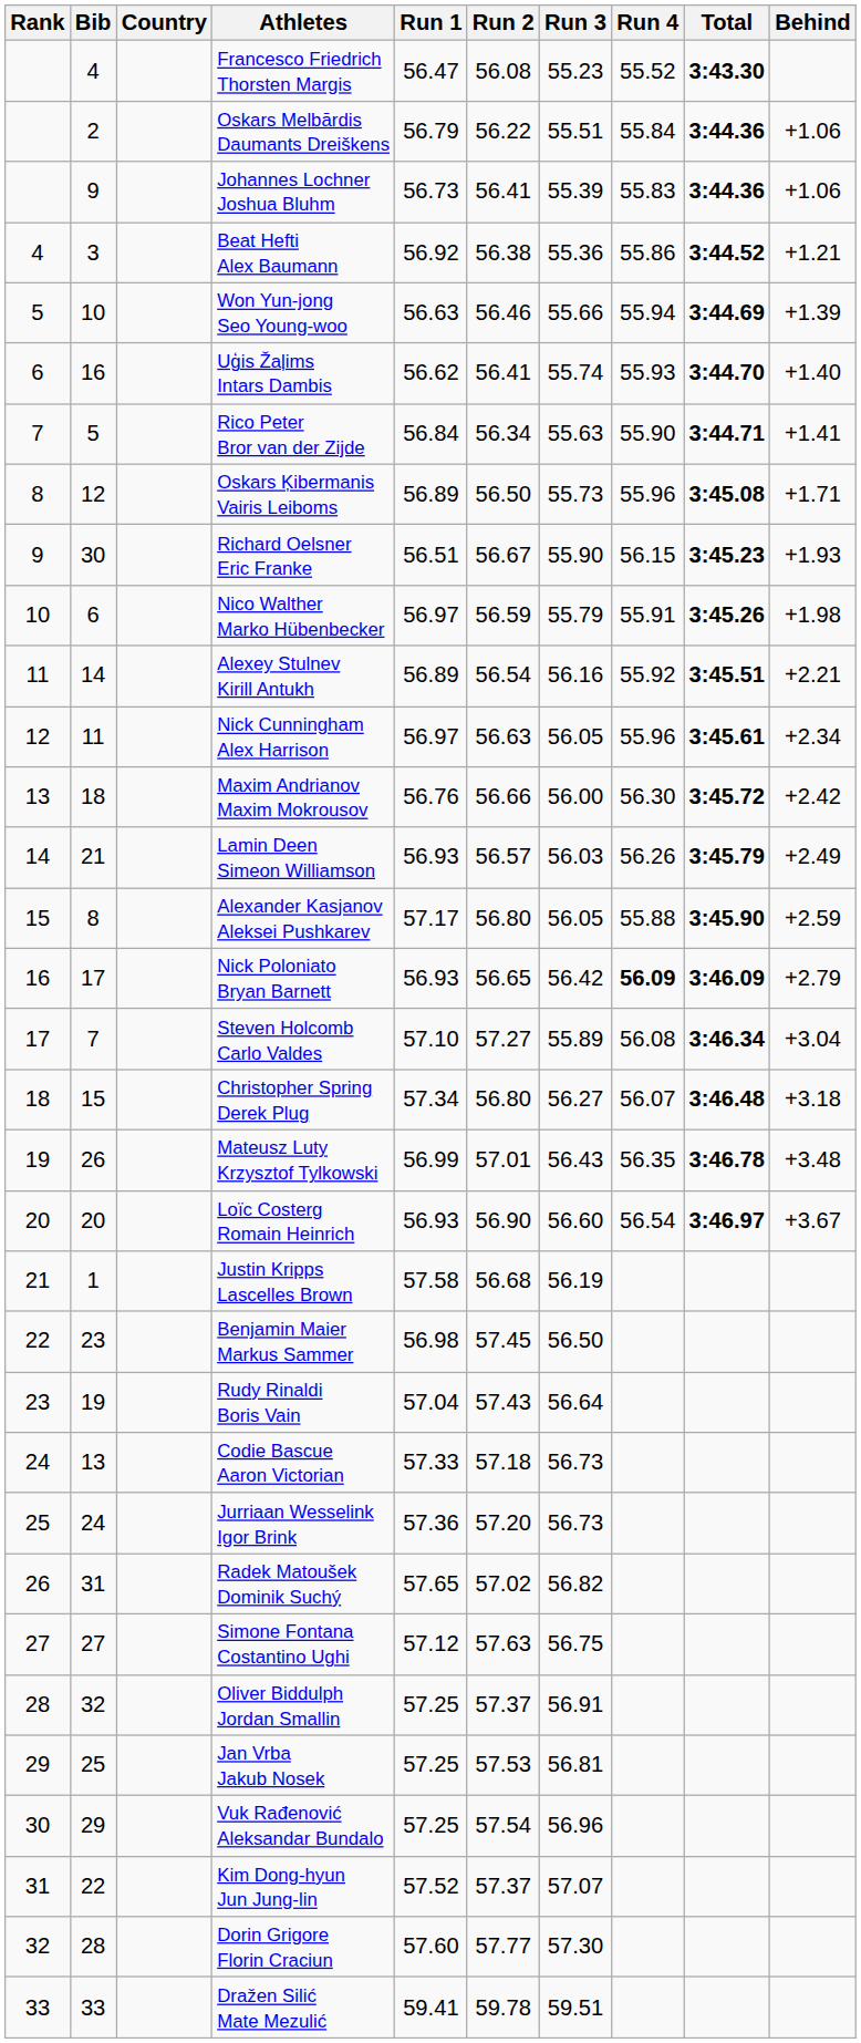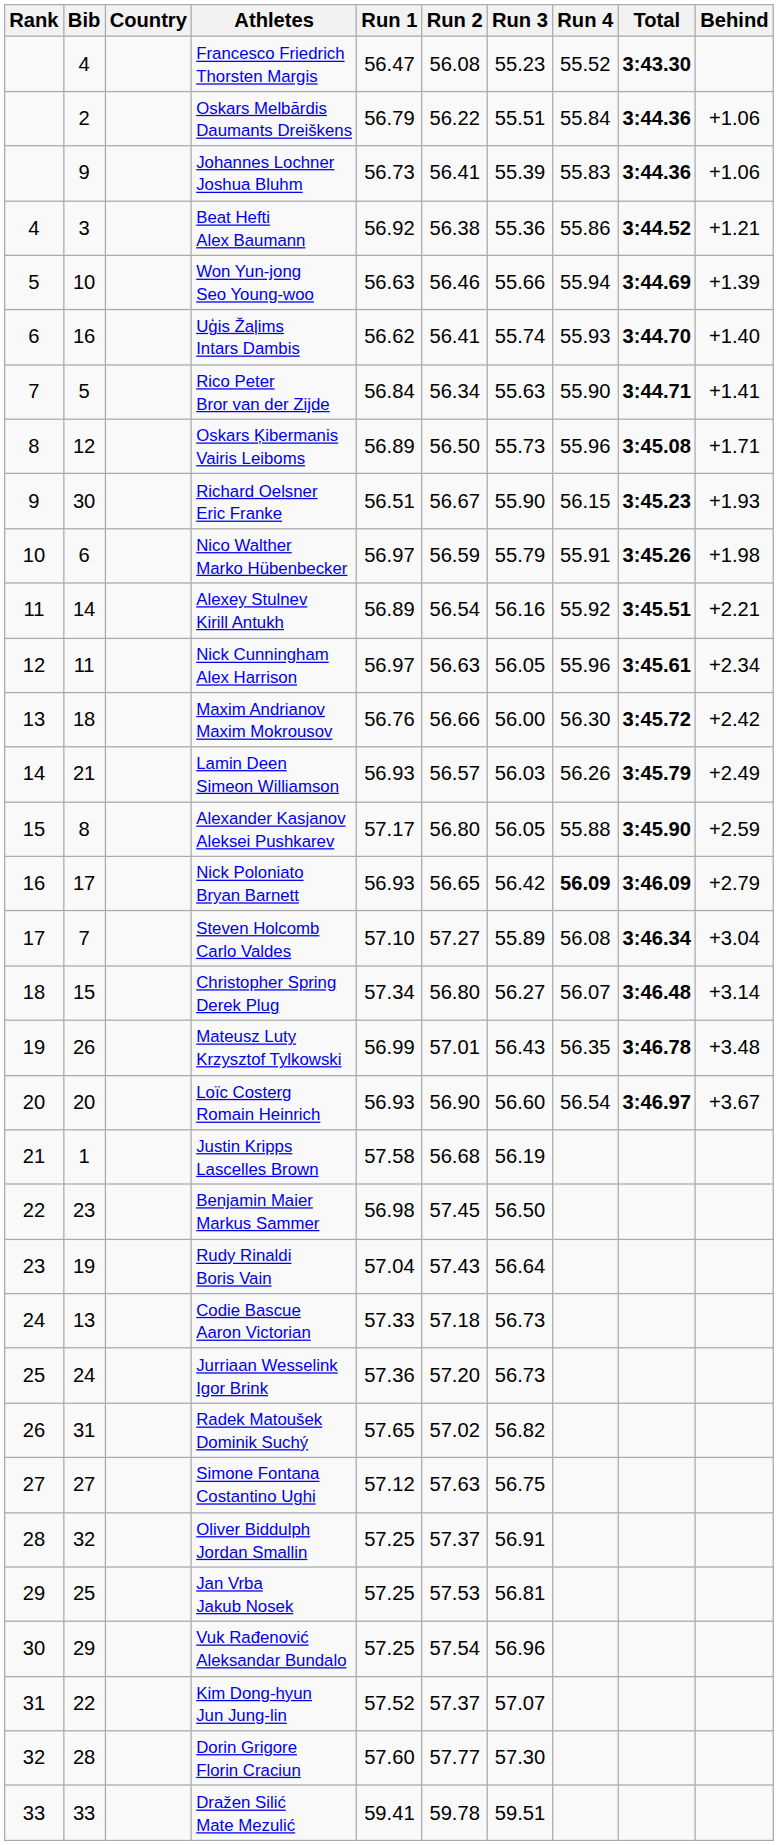 <table class="wikitable sortable" style="text-align:center">
 <tr>
 <th>Rank</th>
 <th>Bib</th>
 <th>Country</th>
 <th>Athletes</th>
 <th>Run 1</th>
 <th>Run 2</th>
 <th>Run 3</th>
 <th>Run 4</th>
 <th>Total</th>
 <th>Behind</th>
 </tr>
 <tr>
 <td></td>
 <td>4</td>
 <td align=left></td>
 <td align=left><small><a href='#'>Francesco Friedrich</a><br><a href='#'>Thorsten Margis</a></small></td>
 <td>56.47</td>
 <td>56.08</td>
 <td>55.23</td>
 <td>55.52</td>
 <td><strong>3:43.30</strong></td>
 <td></td>
 </tr>
 <tr>
 <td></td>
 <td>2</td>
 <td align=left></td>
 <td align=left><small><a href='#'>Oskars Melbārdis</a><br><a href='#'>Daumants Dreiškens</a></small></td>
 <td>56.79</td>
 <td>56.22</td>
 <td>55.51</td>
 <td>55.84</td>
 <td><strong>3:44.36</strong></td>
 <td>+1.06</td>
 </tr>
 <tr>
 <td></td>
 <td>9</td>
 <td align=left></td>
 <td align=left><small><a href='#'>Johannes Lochner</a><br><a href='#'>Joshua Bluhm</a></small></td>
 <td>56.73</td>
 <td>56.41</td>
 <td>55.39</td>
 <td>55.83</td>
 <td><strong>3:44.36</strong></td>
 <td>+1.06</td>
 </tr>
 <tr>
 <td>4</td>
 <td>3</td>
 <td align=left></td>
 <td align=left><small><a href='#'>Beat Hefti</a><br><a href='#'>Alex Baumann</a></small></td>
 <td>56.92</td>
 <td>56.38</td>
 <td>55.36</td>
 <td>55.86</td>
 <td><strong>3:44.52</strong></td>
 <td>+1.21</td>
 </tr>
 <tr>
 <td>5</td>
 <td>10</td>
 <td align=left></td>
 <td align=left><small><a href='#'>Won Yun-jong</a><br><a href='#'>Seo Young-woo</a></small></td>
 <td>56.63</td>
 <td>56.46</td>
 <td>55.66</td>
 <td>55.94</td>
 <td><strong>3:44.69</strong></td>
 <td>+1.39</td>
 </tr>
 <tr>
 <td>6</td>
 <td>16</td>
 <td align=left></td>
 <td align=left><small><a href='#'>Uģis Žaļims</a><br><a href='#'>Intars Dambis</a></small></td>
 <td>56.62</td>
 <td>56.41</td>
 <td>55.74</td>
 <td>55.93</td>
 <td><strong>3:44.70</strong></td>
 <td>+1.40</td>
 </tr>
 <tr>
 <td>7</td>
 <td>5</td>
 <td align=left></td>
 <td align=left><small><a href='#'>Rico Peter</a><br><a href='#'>Bror van der Zijde</a></small></td>
 <td>56.84</td>
 <td>56.34</td>
 <td>55.63</td>
 <td>55.90</td>
 <td><strong>3:44.71</strong></td>
 <td>+1.41</td>
 </tr>
 <tr>
 <td>8</td>
 <td>12</td>
 <td align=left></td>
 <td align=left><small><a href='#'>Oskars Ķibermanis</a><br><a href='#'>Vairis Leiboms</a></small></td>
 <td>56.89</td>
 <td>56.50</td>
 <td>55.73</td>
 <td>55.96</td>
 <td><strong>3:45.08</strong></td>
 <td>+1.71</td>
 </tr>
 <tr>
 <td>9</td>
 <td>30</td>
 <td align=left></td>
 <td align=left><small><a href='#'>Richard Oelsner</a><br><a href='#'>Eric Franke</a></small></td>
 <td>56.51</td>
 <td>56.67</td>
 <td>55.90</td>
 <td>56.15</td>
 <td><strong>3:45.23</strong></td>
 <td>+1.93</td>
 </tr>
 <tr>
 <td>10</td>
 <td>6</td>
 <td align=left></td>
 <td align=left><small><a href='#'>Nico Walther</a><br><a href='#'>Marko Hübenbecker</a></small></td>
 <td>56.97</td>
 <td>56.59</td>
 <td>55.79</td>
 <td>55.91</td>
 <td><strong>3:45.26</strong></td>
 <td>+1.98</td>
 </tr>
 <tr>
 <td>11</td>
 <td>14</td>
 <td align=left></td>
 <td align=left><small><a href='#'>Alexey Stulnev</a><br><a href='#'>Kirill Antukh</a></small></td>
 <td>56.89</td>
 <td>56.54</td>
 <td>56.16</td>
 <td>55.92</td>
 <td><strong>3:45.51</strong></td>
 <td>+2.21</td>
 </tr>
 <tr>
 <td>12</td>
 <td>11</td>
 <td align=left></td>
 <td align=left><small><a href='#'>Nick Cunningham</a><br><a href='#'>Alex Harrison</a></small></td>
 <td>56.97</td>
 <td>56.63</td>
 <td>56.05</td>
 <td>55.96</td>
 <td><strong>3:45.61</strong></td>
 <td>+2.34</td>
 </tr>
 <tr>
 <td>13</td>
 <td>18</td>
 <td align=left></td>
 <td align=left><small><a href='#'>Maxim Andrianov</a><br><a href='#'>Maxim Mokrousov</a></small></td>
 <td>56.76</td>
 <td>56.66</td>
 <td>56.00</td>
 <td>56.30</td>
 <td><strong>3:45.72</strong></td>
 <td>+2.42</td>
 </tr>
 <tr>
 <td>14</td>
 <td>21</td>
 <td align=left></td>
 <td align=left><small><a href='#'>Lamin Deen</a><br><a href='#'>Simeon Williamson</a></small></td>
 <td>56.93</td>
 <td>56.57</td>
 <td>56.03</td>
 <td>56.26</td>
 <td><strong>3:45.79</strong></td>
 <td>+2.49</td>
 </tr>
 <tr>
 <td>15</td>
 <td>8</td>
 <td align=left></td>
 <td align=left><small><a href='#'>Alexander Kasjanov</a><br><a href='#'>Aleksei Pushkarev</a></small></td>
 <td>57.17</td>
 <td>56.80</td>
 <td>56.05</td>
 <td>55.88</td>
 <td><strong>3:45.90</strong></td>
 <td>+2.59</td>
 </tr>
 <tr>
 <td>16</td>
 <td>17</td>
 <td align=left></td>
 <td align=left><small><a href='#'>Nick Poloniato</a><br><a href='#'>Bryan Barnett</a></small></td>
 <td>56.93</td>
 <td>56.65</td>
 <td>56.42</td>
 <td><strong>56.09</strong></td>
 <td><strong>3:46.09</strong></td>
 <td>+2.79</td>
 </tr>
 <tr>
 <td>17</td>
 <td>7</td>
 <td align=left></td>
 <td align=left><small><a href='#'>Steven Holcomb</a><br><a href='#'>Carlo Valdes</a></small></td>
 <td>57.10</td>
 <td>57.27</td>
 <td>55.89</td>
 <td>56.08</td>
 <td><strong>3:46.34</strong></td>
 <td>+3.04</td>
 </tr>
 <tr>
 <td>18</td>
 <td>15</td>
 <td align=left></td>
 <td align=left><small><a href='#'>Christopher Spring</a><br><a href='#'>Derek Plug</a></small></td>
 <td>57.34</td>
 <td>56.80</td>
 <td>56.27</td>
 <td>56.07</td>
 <td><strong>3:46.48</strong></td>
-<td>+3.18</td>
+<td>+3.14</td>
 </tr>
 <tr>
 <td>19</td>
 <td>26</td>
 <td align=left></td>
 <td align=left><small><a href='#'>Mateusz Luty</a><br><a href='#'>Krzysztof Tylkowski</a></small></td>
 <td>56.99</td>
 <td>57.01</td>
 <td>56.43</td>
 <td>56.35</td>
 <td><strong>3:46.78</strong></td>
 <td>+3.48</td>
 </tr>
 <tr>
 <td>20</td>
 <td>20</td>
 <td align=left></td>
 <td align=left><small><a href='#'>Loïc Costerg</a><br><a href='#'>Romain Heinrich</a></small></td>
 <td>56.93</td>
 <td>56.90</td>
 <td>56.60</td>
 <td>56.54</td>
 <td><strong>3:46.97</strong></td>
 <td>+3.67</td>
 </tr>
 <tr>
 <td>21</td>
 <td>1</td>
 <td align=left></td>
 <td align=left><small><a href='#'>Justin Kripps</a><br><a href='#'>Lascelles Brown</a></small></td>
 <td>57.58</td>
 <td>56.68</td>
 <td>56.19</td>
 <td></td>
 <td></td>
 <td></td>
 </tr>
 <tr>
 <td>22</td>
 <td>23</td>
 <td align=left></td>
 <td align=left><small><a href='#'>Benjamin Maier</a><br><a href='#'>Markus Sammer</a></small></td>
 <td>56.98</td>
 <td>57.45</td>
 <td>56.50</td>
 <td></td>
 <td></td>
 <td></td>
 </tr>
 <tr>
 <td>23</td>
 <td>19</td>
 <td align=left></td>
 <td align=left><small><a href='#'>Rudy Rinaldi</a><br><a href='#'>Boris Vain</a></small></td>
 <td>57.04</td>
 <td>57.43</td>
 <td>56.64</td>
 <td></td>
 <td></td>
 <td></td>
 </tr>
 <tr>
 <td>24</td>
 <td>13</td>
 <td align=left></td>
 <td align=left><small><a href='#'>Codie Bascue</a><br><a href='#'>Aaron Victorian</a></small></td>
 <td>57.33</td>
 <td>57.18</td>
 <td>56.73</td>
 <td></td>
 <td></td>
 <td></td>
 </tr>
 <tr>
 <td>25</td>
 <td>24</td>
 <td align=left></td>
 <td align=left><small><a href='#'>Jurriaan Wesselink</a><br><a href='#'>Igor Brink</a></small></td>
 <td>57.36</td>
 <td>57.20</td>
 <td>56.73</td>
 <td></td>
 <td></td>
 <td></td>
 </tr>
 <tr>
 <td>26</td>
 <td>31</td>
 <td align=left></td>
 <td align=left><small><a href='#'>Radek Matoušek</a><br><a href='#'>Dominik Suchý</a></small></td>
 <td>57.65</td>
 <td>57.02</td>
 <td>56.82</td>
 <td></td>
 <td></td>
 <td></td>
 </tr>
 <tr>
 <td>27</td>
 <td>27</td>
 <td align=left></td>
 <td align=left><small><a href='#'>Simone Fontana</a><br><a href='#'>Costantino Ughi</a></small></td>
 <td>57.12</td>
 <td>57.63</td>
 <td>56.75</td>
 <td></td>
 <td></td>
 <td></td>
 </tr>
 <tr>
 <td>28</td>
 <td>32</td>
 <td align=left></td>
 <td align=left><small><a href='#'>Oliver Biddulph</a><br><a href='#'>Jordan Smallin</a></small></td>
 <td>57.25</td>
 <td>57.37</td>
 <td>56.91</td>
 <td></td>
 <td></td>
 <td></td>
 </tr>
 <tr>
 <td>29</td>
 <td>25</td>
 <td align=left></td>
 <td align=left><small><a href='#'>Jan Vrba</a><br><a href='#'>Jakub Nosek</a></small></td>
 <td>57.25</td>
 <td>57.53</td>
 <td>56.81</td>
 <td></td>
 <td></td>
 <td></td>
 </tr>
 <tr>
 <td>30</td>
 <td>29</td>
 <td align=left></td>
 <td align=left><small><a href='#'>Vuk Rađenović</a><br><a href='#'>Aleksandar Bundalo</a></small></td>
 <td>57.25</td>
 <td>57.54</td>
 <td>56.96</td>
 <td></td>
 <td></td>
 <td></td>
 </tr>
 <tr>
 <td>31</td>
 <td>22</td>
 <td align=left></td>
 <td align=left><small><a href='#'>Kim Dong-hyun</a><br><a href='#'>Jun Jung-lin</a></small></td>
 <td>57.52</td>
 <td>57.37</td>
 <td>57.07</td>
 <td></td>
 <td></td>
 <td></td>
 </tr>
 <tr>
 <td>32</td>
 <td>28</td>
 <td align=left></td>
 <td align=left><small><a href='#'>Dorin Grigore</a><br><a href='#'>Florin Craciun</a></small></td>
 <td>57.60</td>
 <td>57.77</td>
 <td>57.30</td>
 <td></td>
 <td></td>
 <td></td>
 </tr>
 <tr>
 <td>33</td>
 <td>33</td>
 <td align=left></td>
 <td align=left><small><a href='#'>Dražen Silić</a><br><a href='#'>Mate Mezulić</a></small></td>
 <td>59.41</td>
 <td>59.78</td>
 <td>59.51</td>
 <td></td>
 <td></td>
 <td></td>
 </tr>
 </table>
